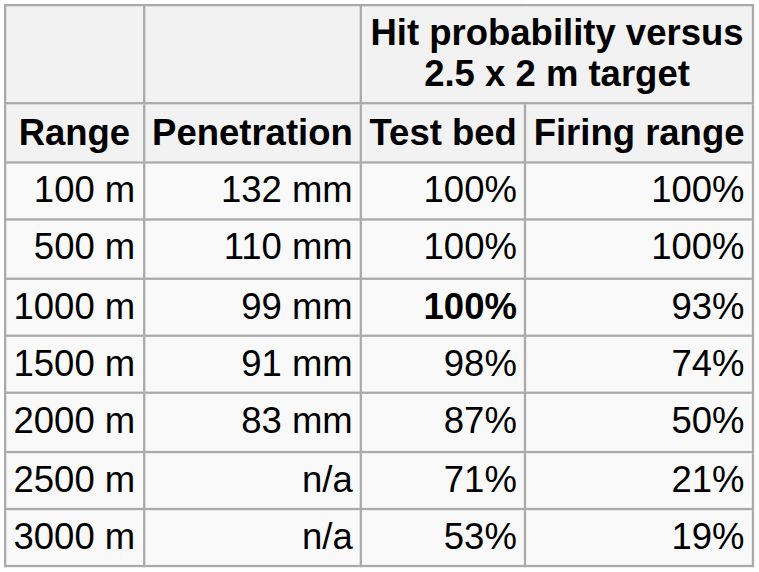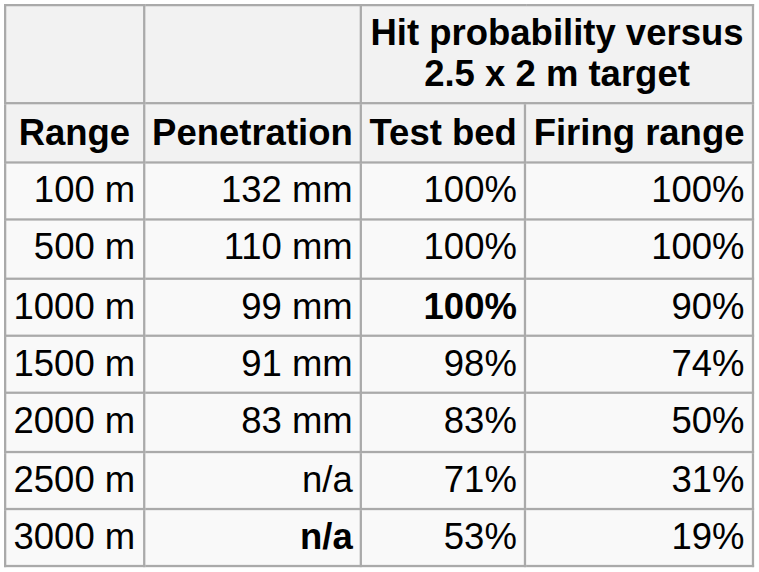 <table class="wikitable" style="text-align:right;">
 <tr>
 <th></th>
 <th></th>
 <th colspan=2>Hit probability versus<br> 2.5 x 2 m target</th>
 </tr>
 <tr>
 <th>Range</th>
 <th>Penetration</th>
 <th>Test bed</th>
 <th>Firing range</th>
 </tr>
 <tr>
 <td>100 m</td>
 <td>132 mm</td>
 <td>100%</td>
 <td>100%</td>
 </tr>
 <tr>
 <td>500 m</td>
 <td>110 mm</td>
 <td>100%</td>
 <td>100%</td>
 </tr>
 <tr>
 <td>1000 m</td>
 <td>99 mm</td>
 <td><strong>100%</strong></td>
-<td>93%</td>
+<td>90%</td>
 </tr>
 <tr>
 <td>1500 m</td>
 <td>91 mm</td>
 <td>98%</td>
 <td>74%</td>
 </tr>
 <tr>
 <td>2000 m</td>
 <td>83 mm</td>
-<td>87%</td>
+<td>83%</td>
 <td>50%</td>
 </tr>
 <tr>
 <td>2500 m</td>
 <td>n/a</td>
 <td>71%</td>
-<td>21%</td>
+<td>31%</td>
 </tr>
 <tr>
 <td>3000 m</td>
-<td>n/a</td>
+<td><strong>n/a</strong></td>
 <td>53%</td>
 <td>19%</td>
 </tr>
 </table>
